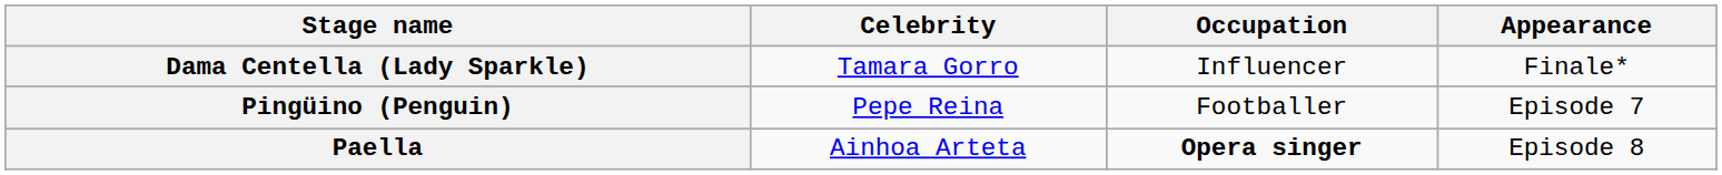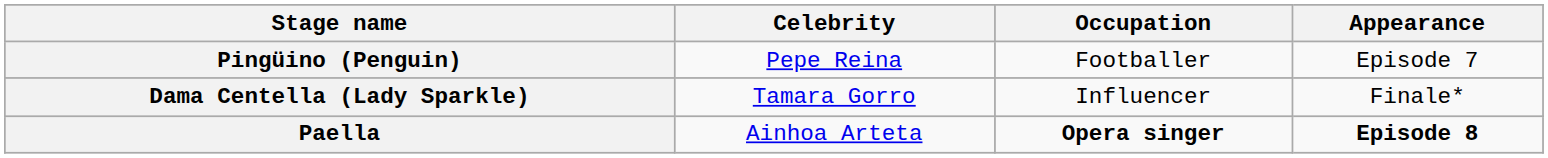 <table class="wikitable sortable mw-collapsible mw-collapsed" style="text-align:center; width:70%">
 <tr>
 <th>Stage name</th>
 <th>Celebrity</th>
 <th>Occupation</th>
 <th>Appearance</th>
 </tr>
 <tr>
+<th>Pingüino (Penguin)</th>
+<td><a href='#'>Pepe Reina</a></td>
+<td>Footballer</td>
+<td>Episode 7</td>
+</tr>
+<tr>
 <th>Dama Centella (Lady Sparkle) </th>
 <td><a href='#'>Tamara Gorro</a></td>
 <td>Influencer</td>
 <td>Finale*</td>
 </tr>
 <tr>
-<th>Pingüino (Penguin)</th>
-<td><a href='#'>Pepe Reina</a></td>
-<td>Footballer</td>
-<td>Episode 7</td>
-</tr>
-<tr>
 <th>Paella</th>
 <td><a href='#'>Ainhoa Arteta</a></td>
 <td><strong>Opera singer</strong></td>
-<td>Episode 8</td>
+<td><strong>Episode 8</strong></td>
 </tr>
 </table>
